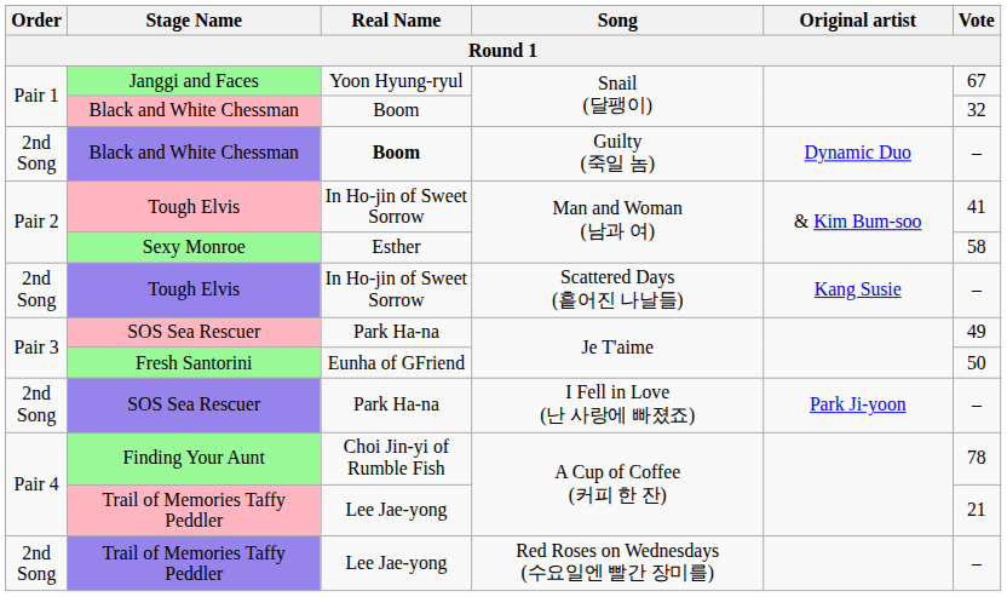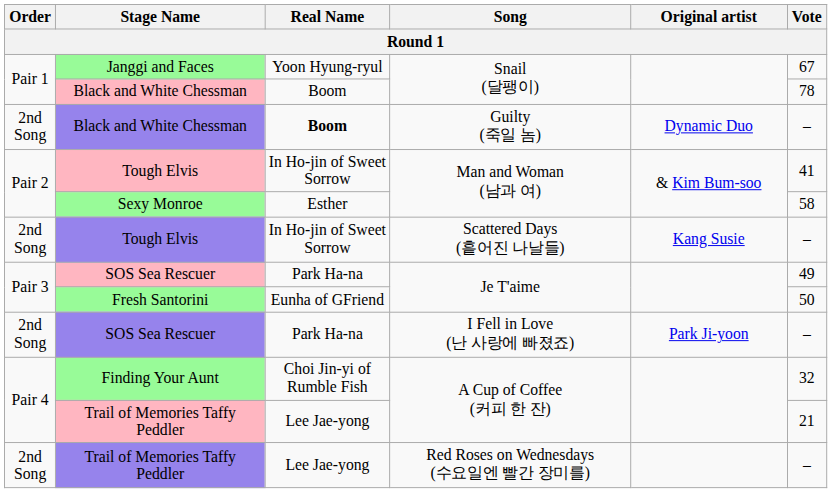 <table class="wikitable" style="text-align:center; width:95%;">
 <tr>
 <th style="width:1%;">Order</th>
 <th style="width:20%;">Stage Name</th>
 <th style="width:12%;">Real Name</th>
 <th style="width:23%;">Song</th>
 <th style="width:15%;">Original artist</th>
 <th style="width:1%;">Vote</th>
 </tr>
 <tr>
 <th colspan=6>Round 1</th>
 </tr>
 <tr>
 <td rowspan=2>Pair 1</td>
 <td bgcolor="palegreen">Janggi and Faces</td>
 <td>Yoon Hyung-ryul</td>
 <td rowspan=2>Snail<br>(달팽이)</td>
 <td rowspan=2></td>
 <td>67</td>
 </tr>
 <tr>
 <td bgcolor="lightpink">Black and White Chessman</td>
 <td>Boom</td>
-<td>32</td>
+<td>78</td>
 </tr>
 <tr>
 <td>2nd Song</td>
 <td bgcolor="#9683EC">Black and White Chessman</td>
 <td><strong>Boom</strong></td>
 <td>Guilty<br>(죽일 놈)</td>
 <td><a href='#'>Dynamic Duo</a></td>
 <td>–</td>
 </tr>
 <tr>
 <td rowspan=2>Pair 2</td>
 <td bgcolor="lightpink">Tough Elvis</td>
 <td>In Ho-jin of Sweet Sorrow</td>
 <td rowspan=2>Man and Woman<br>(남과 여)</td>
 <td rowspan=2> & <a href='#'>Kim Bum-soo</a></td>
 <td>41</td>
 </tr>
 <tr>
 <td bgcolor="palegreen">Sexy Monroe</td>
 <td>Esther</td>
 <td>58</td>
 </tr>
 <tr>
 <td>2nd Song</td>
 <td bgcolor="#9683EC">Tough Elvis</td>
 <td>In Ho-jin of Sweet Sorrow</td>
 <td>Scattered Days<br>(흩어진 나날들)</td>
 <td><a href='#'>Kang Susie</a></td>
 <td>–</td>
 </tr>
 <tr>
 <td rowspan=2>Pair 3</td>
 <td bgcolor="lightpink">SOS Sea Rescuer</td>
 <td>Park Ha-na</td>
 <td rowspan=2>Je T'aime</td>
 <td rowspan=2></td>
 <td>49</td>
 </tr>
 <tr>
 <td bgcolor="palegreen">Fresh Santorini</td>
 <td>Eunha of GFriend</td>
 <td>50</td>
 </tr>
 <tr>
 <td>2nd Song</td>
 <td bgcolor="#9683EC">SOS Sea Rescuer</td>
 <td>Park Ha-na</td>
 <td>I Fell in Love<br>(난 사랑에 빠졌죠)</td>
 <td><a href='#'>Park Ji-yoon</a></td>
 <td>–</td>
 </tr>
 <tr>
 <td rowspan=2>Pair 4</td>
 <td bgcolor="palegreen">Finding Your Aunt</td>
 <td>Choi Jin-yi of Rumble Fish</td>
 <td rowspan=2>A Cup of Coffee<br>(커피 한 잔)</td>
 <td rowspan=2></td>
-<td>78</td>
+<td>32</td>
 </tr>
 <tr>
 <td bgcolor="lightpink">Trail of Memories Taffy Peddler</td>
 <td>Lee Jae-yong</td>
 <td>21</td>
 </tr>
 <tr>
 <td>2nd Song</td>
 <td bgcolor="#9683EC">Trail of Memories Taffy Peddler</td>
 <td>Lee Jae-yong</td>
 <td>Red Roses on Wednesdays<br>(수요일엔 빨간 장미를)</td>
 <td></td>
 <td>–</td>
 </tr>
 </table>
